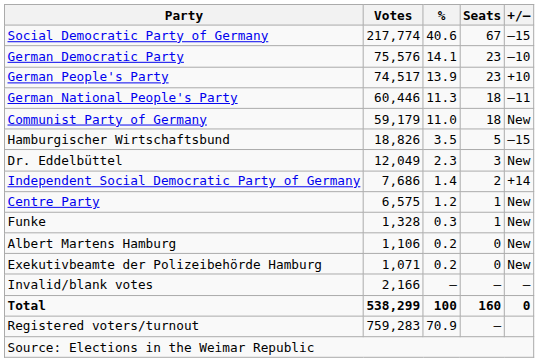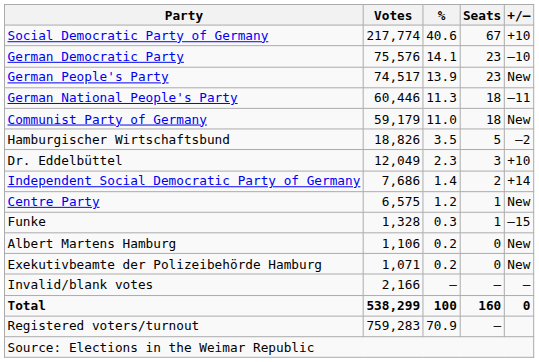 <table class="wikitable" style="text-align:right">
 <tr>
 <th>Party</th>
 <th>Votes</th>
 <th>%</th>
 <th>Seats</th>
 <th>+/–</th>
 </tr>
 <tr>
 <td align="left"><a href='#'>Social Democratic Party of Germany</a></td>
 <td>217,774</td>
 <td>40.6</td>
 <td>67</td>
-<td>–15</td>
+<td>+10</td>
 </tr>
 <tr>
 <td align="left"><a href='#'>German Democratic Party</a></td>
 <td>75,576</td>
 <td>14.1</td>
 <td>23</td>
 <td>–10</td>
 </tr>
 <tr>
 <td align="left"><a href='#'>German People's Party</a></td>
 <td>74,517</td>
 <td>13.9</td>
 <td>23</td>
-<td>+10</td>
+<td>New</td>
 </tr>
 <tr>
 <td align="left"><a href='#'>German National People's Party</a></td>
 <td>60,446</td>
 <td>11.3</td>
 <td>18</td>
 <td>–11</td>
 </tr>
 <tr>
 <td align="left"><a href='#'>Communist Party of Germany</a></td>
 <td>59,179</td>
 <td>11.0</td>
 <td>18</td>
 <td>New</td>
 </tr>
 <tr>
 <td align="left">Hamburgischer Wirtschaftsbund</td>
 <td>18,826</td>
 <td>3.5</td>
 <td>5</td>
-<td>–15</td>
+<td>–2</td>
 </tr>
 <tr>
 <td align="left">Dr. Eddelbüttel</td>
 <td>12,049</td>
 <td>2.3</td>
 <td>3</td>
-<td>New</td>
+<td>+10</td>
 </tr>
 <tr>
 <td align="left"><a href='#'>Independent Social Democratic Party of Germany</a></td>
 <td>7,686</td>
 <td>1.4</td>
 <td>2</td>
 <td>+14</td>
 </tr>
 <tr>
 <td align="left"><a href='#'>Centre Party</a></td>
 <td>6,575</td>
 <td>1.2</td>
 <td>1</td>
 <td>New</td>
 </tr>
 <tr>
 <td align="left">Funke</td>
 <td>1,328</td>
 <td>0.3</td>
 <td>1</td>
-<td>New</td>
+<td>–15</td>
 </tr>
 <tr>
 <td align="left">Albert Martens Hamburg</td>
 <td>1,106</td>
 <td>0.2</td>
 <td>0</td>
 <td>New</td>
 </tr>
 <tr>
 <td align="left">Exekutivbeamte der Polizeibehörde Hamburg</td>
 <td>1,071</td>
 <td>0.2</td>
 <td>0</td>
 <td>New</td>
 </tr>
 <tr>
 <td align="left">Invalid/blank votes</td>
 <td>2,166</td>
 <td>–</td>
 <td>–</td>
 <td>–</td>
 </tr>
 <tr>
 <td align="left"><strong>Total</strong></td>
 <td><strong>538,299</strong></td>
 <td><strong>100</strong></td>
 <td><strong>160</strong></td>
 <td><strong>0</strong></td>
 </tr>
 <tr>
 <td align="left">Registered voters/turnout</td>
 <td>759,283</td>
 <td>70.9</td>
 <td>–</td>
 <td></td>
 </tr>
 <tr>
 <td colspan="5" align="left">Source: Elections in the Weimar Republic</td>
 </tr>
 </table>
